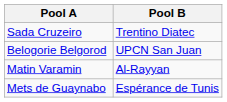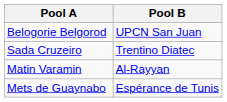 <table class="wikitable">
 <tr>
 <th width=50%>Pool A</th>
 <th width=50%>Pool B</th>
 </tr>
 <tr>
+<td> <a href='#'>Belogorie Belgorod</a></td>
+<td> <a href='#'>UPCN San Juan</a></td>
+</tr>
+<tr>
 <td> <a href='#'>Sada Cruzeiro</a></td>
 <td> <a href='#'>Trentino Diatec</a></td>
-</tr>
-<tr>
-<td> <a href='#'>Belogorie Belgorod</a></td>
-<td> <a href='#'>UPCN San Juan</a></td>
 </tr>
 <tr>
 <td> <a href='#'>Matin Varamin</a></td>
 <td> <a href='#'>Al-Rayyan</a></td>
 </tr>
 <tr>
 <td> <a href='#'>Mets de Guaynabo</a></td>
 <td> <a href='#'>Espérance de Tunis</a></td>
 </tr>
 </table>
